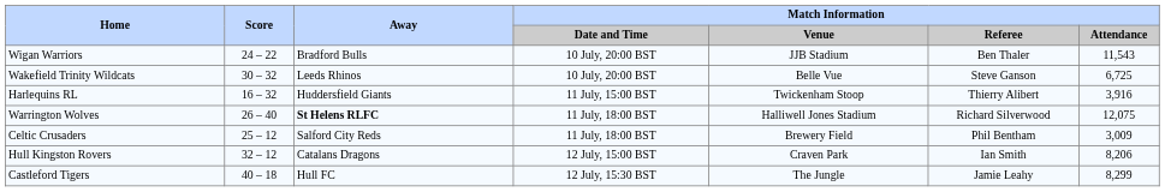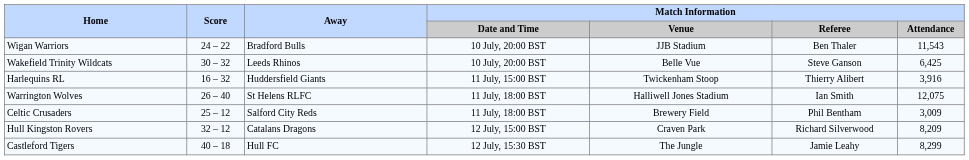 <table border=1 style="border-collapse:collapse; font-size:80%; text-align:center;" cellpadding=3 cellspacing=0 width=100%>
 <tr bgcolor=#C1D8FF>
 <th rowspan=2 width=19%>Home</th>
 <th rowspan=2 width=6%>Score</th>
 <th rowspan=2 width=19%>Away</th>
 <th colspan=6>Match Information</th>
 </tr>
 <tr bgcolor=#CCCCCC>
 <th width=17%>Date and Time</th>
 <th width=19%>Venue</th>
 <th width=13%>Referee</th>
 <th width=7%>Attendance</th>
 </tr>
 <tr bgcolor=#F5FAFF>
 <td align=left> Wigan Warriors</td>
 <td>24 – 22</td>
 <td align=left> Bradford Bulls</td>
 <td>10 July, 20:00 BST</td>
 <td>JJB Stadium</td>
 <td>Ben Thaler</td>
 <td>11,543</td>
 </tr>
 <tr bgcolor=#F5FAFF>
 <td align=left> Wakefield Trinity Wildcats</td>
 <td>30 – 32</td>
 <td align=left> Leeds Rhinos</td>
 <td>10 July, 20:00 BST</td>
 <td>Belle Vue</td>
 <td>Steve Ganson</td>
-<td>6,725</td>
+<td>6,425</td>
 </tr>
 <tr bgcolor=#F5FAFF>
 <td align=left> Harlequins RL</td>
 <td>16 – 32</td>
 <td align=left> Huddersfield Giants</td>
 <td>11 July, 15:00 BST</td>
 <td>Twickenham Stoop</td>
 <td>Thierry Alibert</td>
 <td>3,916</td>
 </tr>
 <tr bgcolor=#F5FAFF>
 <td align=left> Warrington Wolves</td>
 <td>26 – 40</td>
-<td align=left><strong> St Helens RLFC</strong></td>
+<td align=left> St Helens RLFC</td>
 <td>11 July, 18:00 BST</td>
 <td>Halliwell Jones Stadium</td>
-<td>Richard Silverwood</td>
+<td>Ian Smith</td>
 <td>12,075</td>
 </tr>
 <tr bgcolor=#F5FAFF>
 <td align=left> Celtic Crusaders</td>
 <td>25 – 12</td>
 <td align=left> Salford City Reds</td>
 <td>11 July, 18:00 BST</td>
 <td>Brewery Field</td>
 <td>Phil Bentham</td>
 <td>3,009</td>
 </tr>
 <tr bgcolor=#F5FAFF>
 <td align=left> Hull Kingston Rovers</td>
 <td>32 – 12</td>
 <td align=left> Catalans Dragons</td>
 <td>12 July, 15:00 BST</td>
 <td>Craven Park</td>
-<td>Ian Smith</td>
-<td>8,206</td>
+<td>Richard Silverwood</td>
+<td>8,209</td>
 </tr>
 <tr bgcolor=#F5FAFF>
 <td align=left> Castleford Tigers</td>
 <td>40 – 18</td>
 <td align=left> Hull FC</td>
 <td>12 July, 15:30 BST</td>
 <td>The Jungle</td>
 <td>Jamie Leahy</td>
 <td>8,299</td>
 </tr>
 </table>
